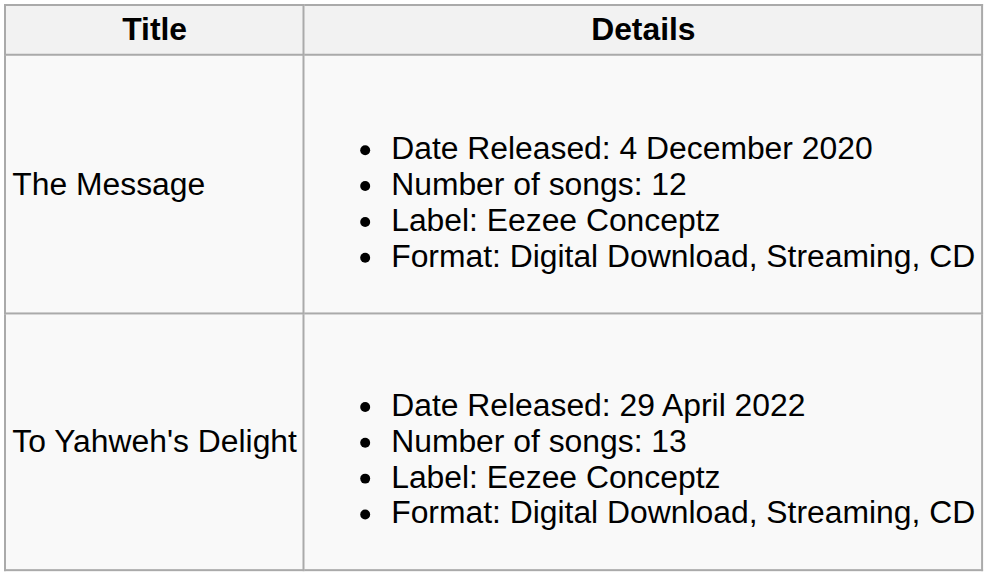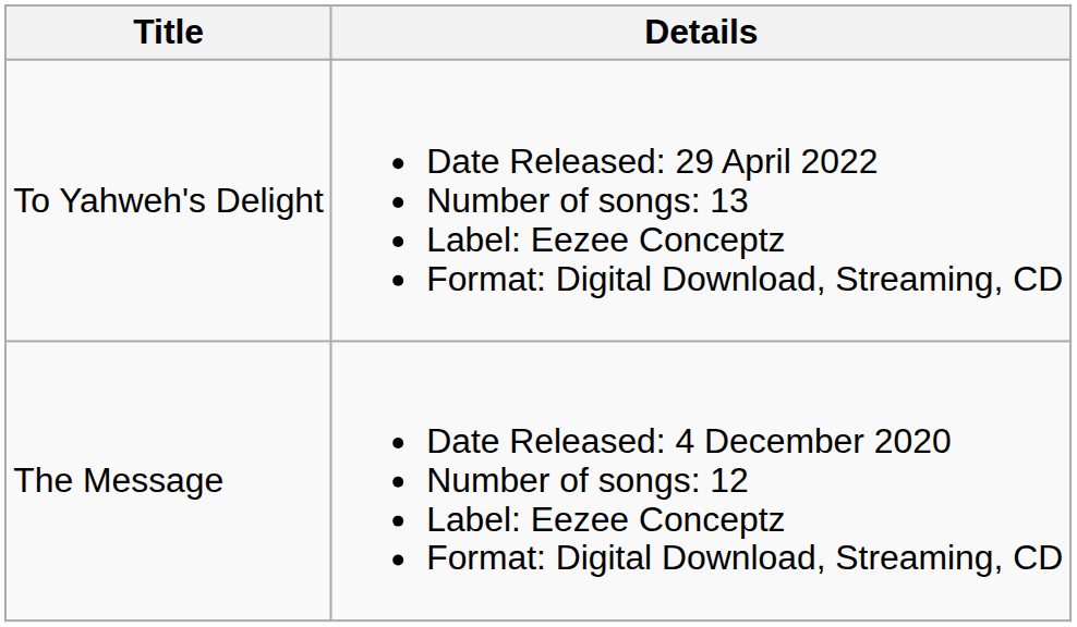 <table class="wikitable">
 <tr>
 <th>Title</th>
 <th>Details</th>
 </tr>
 <tr>
+<td>To Yahweh's Delight</td>
+<td><br><ul><li>Date Released: 29 April 2022 </li><li>Number of songs: 13</li><li>Label: Eezee Conceptz</li><li>Format: Digital Download, Streaming, CD</li></ul></td>
+</tr>
+<tr>
 <td>The Message</td>
 <td><br><ul><li>Date Released: 4 December 2020</li><li>Number of songs: 12</li><li>Label: Eezee Conceptz</li><li>Format: Digital Download, Streaming, CD</li></ul></td>
 </tr>
-<tr>
-<td>To Yahweh's Delight</td>
-<td><br><ul><li>Date Released: 29 April 2022 </li><li>Number of songs: 13</li><li>Label: Eezee Conceptz</li><li>Format: Digital Download, Streaming, CD</li></ul></td>
-</tr>
 </table>
